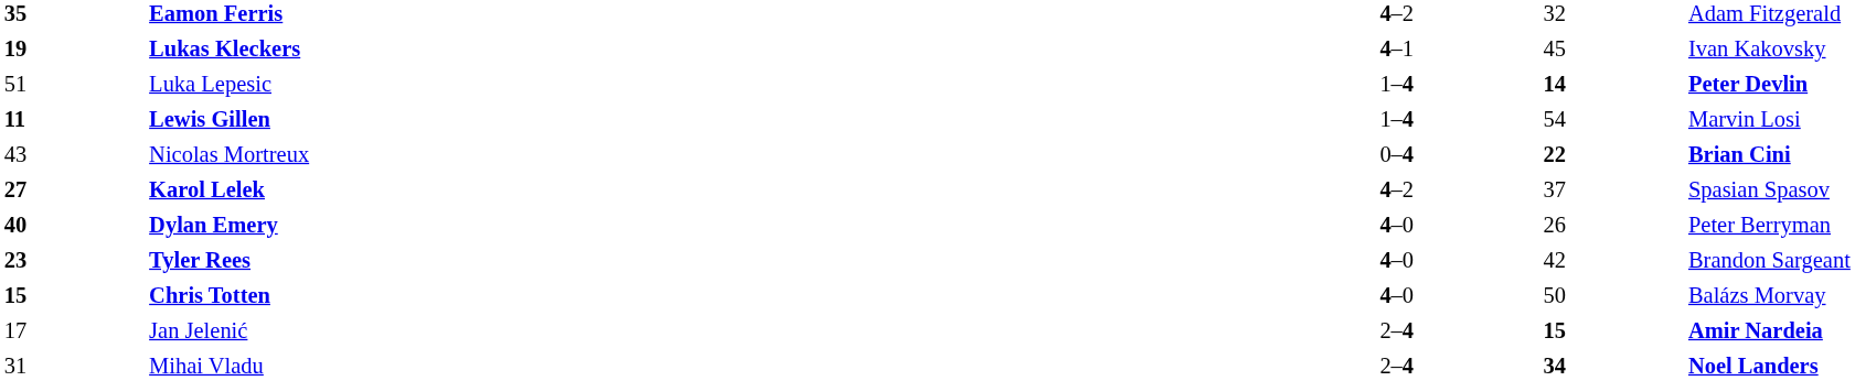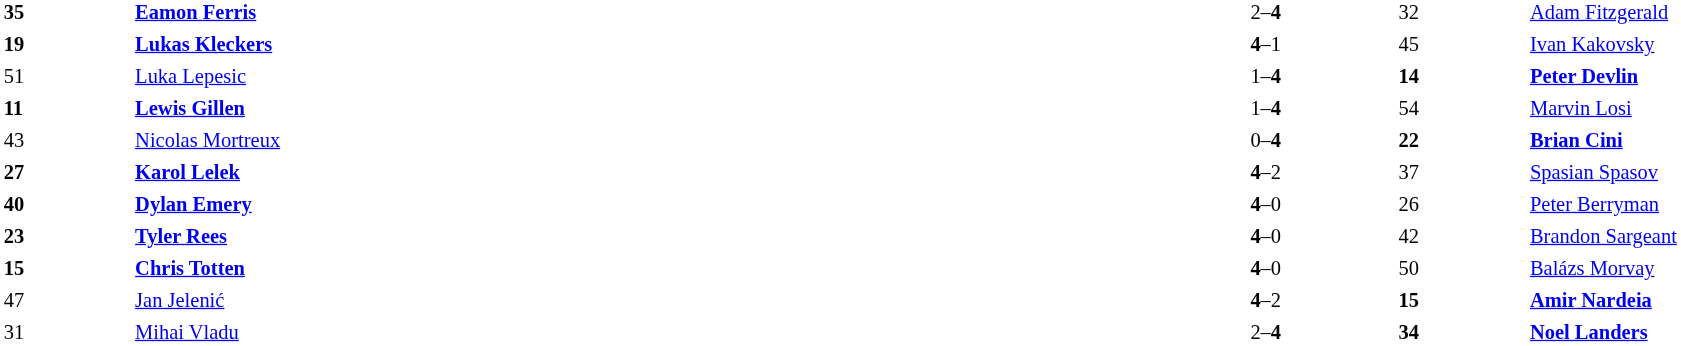 <table width="100%" cellspacing="5">
 <tr>
 <th width=5%></th>
 <th width=40%></th>
 <th width=10%></th>
 <th width=5%></th>
 <th width=40%></th>
 </tr>
 <tr>
 <td><strong>35</strong></td>
 <td> <strong><a href='#'>Eamon Ferris</a></strong></td>
-<td align="center"><strong>4</strong>–2</td>
+<td align="center">2–<strong>4</strong></td>
 <td>32</td>
 <td> <a href='#'>Adam Fitzgerald</a></td>
 </tr>
 <tr>
 <td><strong>19</strong></td>
 <td> <strong><a href='#'>Lukas Kleckers</a></strong></td>
 <td align="center"><strong>4</strong>–1</td>
 <td>45</td>
 <td> <a href='#'>Ivan Kakovsky</a></td>
 </tr>
 <tr>
 <td>51</td>
 <td> <a href='#'>Luka Lepesic</a></td>
 <td align="center">1–<strong>4</strong></td>
 <td><strong>14</strong></td>
 <td> <strong><a href='#'>Peter Devlin</a></strong></td>
 </tr>
 <tr>
 <td><strong>11</strong></td>
 <td> <strong><a href='#'>Lewis Gillen</a></strong></td>
 <td align="center">1–<strong>4</strong></td>
 <td>54</td>
 <td> <a href='#'>Marvin Losi</a></td>
 </tr>
 <tr>
 <td>43</td>
 <td> <a href='#'>Nicolas Mortreux</a></td>
 <td align="center">0–<strong>4</strong></td>
 <td><strong>22</strong></td>
 <td> <strong><a href='#'>Brian Cini</a></strong></td>
 </tr>
 <tr>
 <td><strong>27</strong></td>
 <td> <strong><a href='#'>Karol Lelek</a></strong></td>
 <td align="center"><strong>4</strong>–2</td>
 <td>37</td>
 <td> <a href='#'>Spasian Spasov</a></td>
 </tr>
 <tr>
 <td><strong>40</strong></td>
 <td> <strong><a href='#'>Dylan Emery</a></strong></td>
 <td align="center"><strong>4</strong>–0</td>
 <td>26</td>
 <td> <a href='#'>Peter Berryman</a></td>
 </tr>
 <tr>
 <td><strong>23</strong></td>
 <td> <strong><a href='#'>Tyler Rees</a></strong></td>
 <td align="center"><strong>4</strong>–0</td>
 <td>42</td>
 <td> <a href='#'>Brandon Sargeant</a></td>
 </tr>
 <tr>
 <td><strong>15</strong></td>
 <td> <strong><a href='#'>Chris Totten</a></strong></td>
 <td align="center"><strong>4</strong>–0</td>
 <td>50</td>
 <td> <a href='#'>Balázs Morvay</a></td>
 </tr>
 <tr>
-<td>17</td>
+<td>47</td>
 <td> <a href='#'>Jan Jelenić</a></td>
-<td align="center">2–<strong>4</strong></td>
+<td align="center"><strong>4</strong>–2</td>
 <td><strong>15</strong></td>
 <td> <strong><a href='#'>Amir Nardeia</a></strong></td>
 </tr>
 <tr>
 <td>31</td>
 <td> <a href='#'>Mihai Vladu</a></td>
 <td align="center">2–<strong>4</strong></td>
 <td><strong>34</strong></td>
 <td> <strong><a href='#'>Noel Landers</a></strong></td>
 </tr>
 </table>
